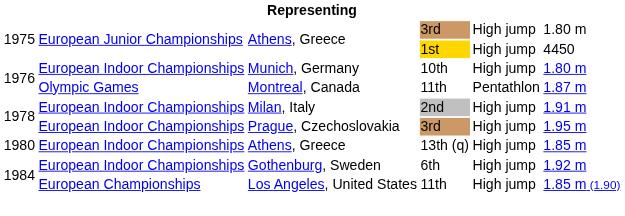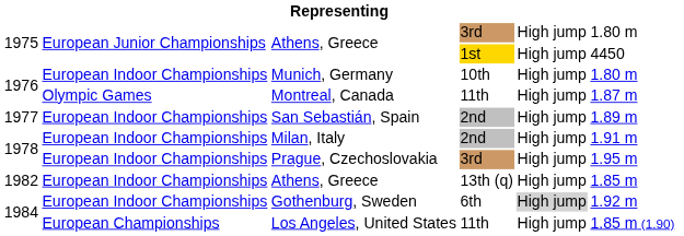 <table>
 <tr>
 <th colspan="6">Representing </th>
 </tr>
 <tr>
 <td rowspan=2>1975</td>
 <td rowspan=2><a href='#'>European Junior Championships</a></td>
 <td rowspan=2><a href='#'>Athens</a>, Greece</td>
 <td bgcolor=cc9966>3rd</td>
 <td>High jump</td>
 <td>1.80 m</td>
 </tr>
 <tr>
 <td bgcolor=gold>1st</td>
 <td>High jump</td>
 <td>4450</td>
 </tr>
 <tr>
 <td rowspan=2>1976</td>
 <td><a href='#'>European Indoor Championships</a></td>
 <td><a href='#'>Munich</a>, Germany</td>
 <td>10th</td>
 <td>High jump</td>
 <td><a href='#'>1.80 m</a></td>
 </tr>
 <tr>
 <td><a href='#'>Olympic Games</a></td>
 <td><a href='#'>Montreal</a>, Canada</td>
 <td>11th</td>
-<td>Pentathlon</td>
+<td>High jump</td>
 <td><a href='#'>1.87 m</a></td>
+</tr>
+<tr>
+<td>1977</td>
+<td><a href='#'>European Indoor Championships</a></td>
+<td><a href='#'>San Sebastián</a>, Spain</td>
+<td bgcolor=silver>2nd</td>
+<td>High jump</td>
+<td><a href='#'>1.89 m</a></td>
 </tr>
 <tr>
 <td rowspan=2>1978</td>
 <td><a href='#'>European Indoor Championships</a></td>
 <td><a href='#'>Milan</a>, Italy</td>
 <td bgcolor=silver>2nd</td>
 <td>High jump</td>
 <td><a href='#'>1.91 m</a></td>
 </tr>
 <tr>
 <td><a href='#'>European Indoor Championships</a></td>
 <td><a href='#'>Prague</a>, Czechoslovakia</td>
 <td bgcolor=cc9966>3rd</td>
 <td>High jump</td>
 <td><a href='#'>1.95 m</a></td>
 </tr>
 <tr>
-<td>1980</td>
+<td>1982</td>
 <td><a href='#'>European Indoor Championships</a></td>
 <td><a href='#'>Athens</a>, Greece</td>
 <td>13th (q)</td>
 <td>High jump</td>
 <td><a href='#'>1.85 m</a></td>
 </tr>
 <tr>
 <td rowspan=2>1984</td>
 <td><a href='#'>European Indoor Championships</a></td>
 <td><a href='#'>Gothenburg</a>, Sweden</td>
 <td>6th</td>
-<td>High jump</td>
+<td style="background: lightgrey;">High jump</td>
 <td><a href='#'>1.92 m</a></td>
 </tr>
 <tr>
 <td><a href='#'>European Championships</a></td>
 <td><a href='#'>Los Angeles</a>, United States</td>
 <td>11th</td>
 <td>High jump</td>
 <td><a href='#'>1.85 m<small> (1.90)</small></a></td>
 </tr>
 </table>
